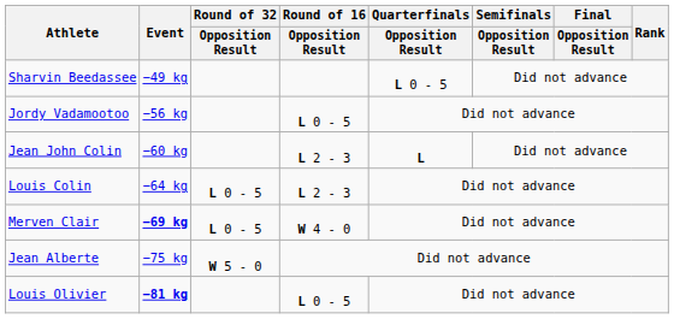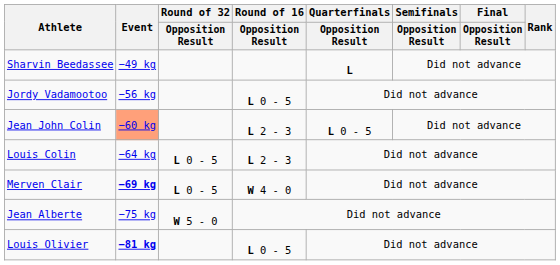 <table class="wikitable" style="font-size:90%;">
 <tr>
 <th rowspan=2>Athlete</th>
 <th rowspan=2>Event</th>
 <th>Round of 32</th>
 <th>Round of 16</th>
 <th>Quarterfinals</th>
 <th>Semifinals</th>
 <th>Final</th>
 <th rowspan=2>Rank</th>
 </tr>
 <tr style="font-size:95%">
 <th>Opposition<br>Result</th>
 <th>Opposition<br>Result</th>
 <th>Opposition<br>Result</th>
 <th>Opposition<br>Result</th>
 <th>Opposition<br>Result</th>
 </tr>
 <tr align=center>
 <td align=left><a href='#'>Sharvin Beedassee</a></td>
 <td align=left><a href='#'>−49 kg</a></td>
 <td></td>
 <td></td>
-<td><br><strong>L</strong> 0 - 5</td>
+<td><br><strong>L</strong> </td>
 <td colspan=3>Did not advance</td>
 </tr>
 <tr align=center>
 <td align=left><a href='#'>Jordy Vadamootoo</a></td>
 <td align=left><a href='#'>−56 kg</a></td>
 <td></td>
 <td><br><strong>L</strong> 0 - 5</td>
 <td colspan=4>Did not advance</td>
 </tr>
 <tr align=center>
 <td align=left><a href='#'>Jean John Colin</a></td>
-<td align=left><a href='#'>−60 kg</a></td>
+<td align=left style="background: lightsalmon;"><a href='#'>−60 kg</a></td>
 <td></td>
 <td><br><strong>L</strong> 2 - 3</td>
-<td><br><strong>L</strong> </td>
+<td><br><strong>L</strong> 0 - 5</td>
 <td colspan=3>Did not advance</td>
 </tr>
 <tr align=center>
 <td align=left><a href='#'>Louis Colin</a></td>
 <td align=left><a href='#'>−64 kg</a></td>
 <td><br><strong>L</strong> 0 - 5</td>
 <td><br><strong>L</strong> 2 - 3</td>
 <td colspan=4>Did not advance</td>
 </tr>
 <tr align=center>
 <td align=left><a href='#'>Merven Clair</a></td>
 <td align=left><strong><a href='#'>−69 kg</a></strong></td>
 <td><br><strong>L</strong> 0 - 5</td>
 <td><br><strong>W</strong> 4 - 0</td>
 <td colspan=4>Did not advance</td>
 </tr>
 <tr align=center>
 <td align=left><a href='#'>Jean Alberte</a></td>
 <td align=left><a href='#'>−75 kg</a></td>
 <td><br><strong>W</strong> 5 - 0</td>
 <td colspan=5>Did not advance</td>
 </tr>
 <tr align=center>
 <td align=left><a href='#'>Louis Olivier</a></td>
 <td align=left><strong><a href='#'>−81 kg</a></strong></td>
 <td></td>
 <td><br><strong>L</strong> 0 - 5</td>
 <td colspan=4>Did not advance</td>
 </tr>
 </table>
